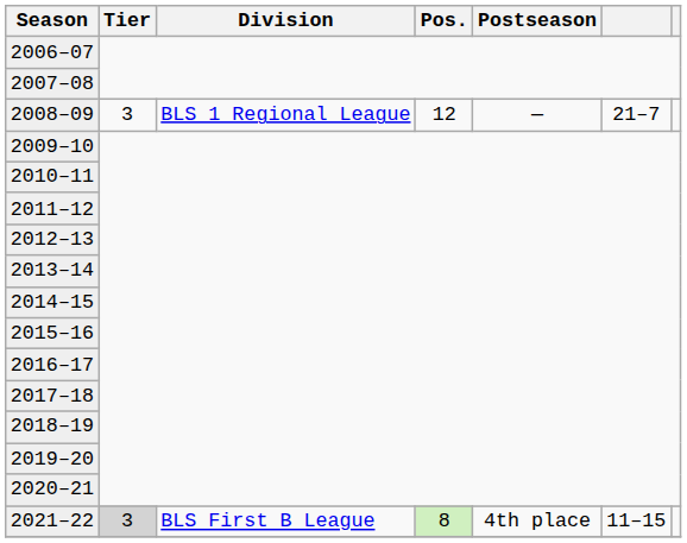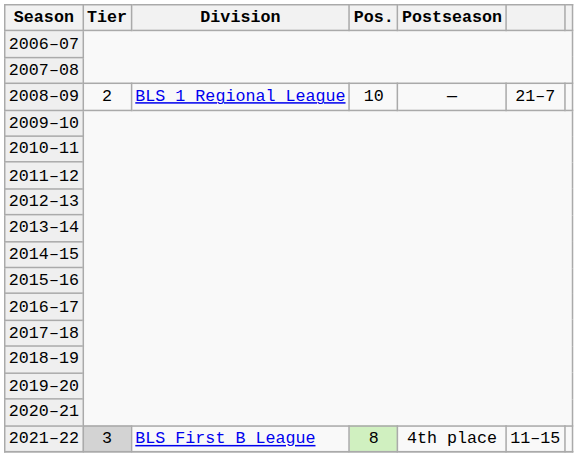 <table class="wikitable" style="font-size:85%; text-align:center">
 <tr>
 <th>Season</th>
 <th>Tier</th>
 <th>Division</th>
 <th>Pos.</th>
 <th>Postseason</th>
 <th></th>
 <th></th>
 </tr>
 <tr>
 <td bgcolor=#efefef>2006–07</td>
 <td colspan=6 rowspan=2></td>
 </tr>
 <tr>
 <td bgcolor=#efefef>2007–08</td>
 </tr>
 <tr>
 <td bgcolor=#efefef>2008–09</td>
-<td>3</td>
+<td>2</td>
 <td align=left><a href='#'>BLS 1 Regional League</a></td>
-<td>12</td>
+<td>10</td>
 <td>—</td>
 <td>21–7</td>
 <td></td>
 </tr>
 <tr>
 <td bgcolor=#efefef>2009–10</td>
 <td colspan=6 rowspan=12></td>
 </tr>
 <tr>
 <td bgcolor=#efefef>2010–11</td>
 </tr>
 <tr>
 <td bgcolor=#efefef>2011–12</td>
 </tr>
 <tr>
 <td bgcolor=#efefef>2012–13</td>
 </tr>
 <tr>
 <td bgcolor=#efefef>2013–14</td>
 </tr>
 <tr>
 <td bgcolor=#efefef>2014–15</td>
 </tr>
 <tr>
 <td bgcolor=#efefef>2015–16</td>
 </tr>
 <tr>
 <td bgcolor=#efefef>2016–17</td>
 </tr>
 <tr>
 <td bgcolor=#efefef>2017–18</td>
 </tr>
 <tr>
 <td bgcolor=#efefef>2018–19</td>
 </tr>
 <tr>
 <td bgcolor=#efefef>2019–20</td>
 </tr>
 <tr>
 <td bgcolor=#efefef>2020–21</td>
 </tr>
 <tr>
 <td bgcolor=#efefef>2021–22</td>
 <td style="background: lightgrey;">3</td>
 <td align=left><a href='#'>BLS First B League</a></td>
 <td bgcolor=#D0F0C0>8</td>
 <td>4th place</td>
 <td>11–15</td>
 <td></td>
 </tr>
 <tr>
 </tr>
 </table>
